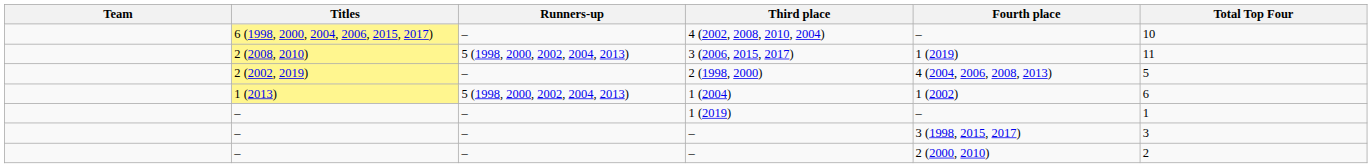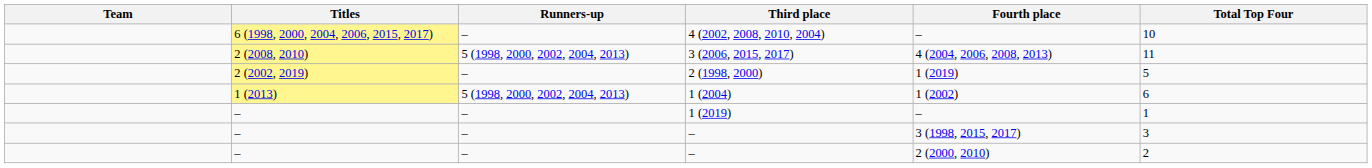 <table class="wikitable">
 <tr>
 <th width=15%>Team</th>
 <th width=15%>Titles</th>
 <th width=15%>Runners-up</th>
 <th width=15%>Third place</th>
 <th width=15%>Fourth place</th>
 <th width=15%>Total Top Four</th>
 </tr>
 <tr>
 <td></td>
 <td style=background:#fff68f>6 (<a href='#'>1998</a>, <a href='#'>2000</a>, <a href='#'>2004</a>, <a href='#'>2006</a>, <a href='#'>2015</a>, <a href='#'>2017</a>)</td>
 <td>–</td>
 <td>4 (<a href='#'>2002</a>, <a href='#'>2008</a>, <a href='#'>2010</a>, <a href='#'>2004</a>)</td>
 <td>–</td>
 <td>10</td>
 </tr>
 <tr>
 <td></td>
 <td style=background:#fff68f>2 (<a href='#'>2008</a>, <a href='#'>2010</a>)</td>
 <td>5 (<a href='#'>1998</a>, <a href='#'>2000</a>, <a href='#'>2002</a>, <a href='#'>2004</a>, <a href='#'>2013</a>)</td>
 <td>3 (<a href='#'>2006</a>, <a href='#'>2015</a>, <a href='#'>2017</a>)</td>
-<td>1 (<a href='#'>2019</a>)</td>
+<td>4 (<a href='#'>2004</a>, <a href='#'>2006</a>, <a href='#'>2008</a>, <a href='#'>2013</a>)</td>
 <td>11</td>
 </tr>
 <tr>
 <td></td>
 <td style=background:#fff68f>2 (<a href='#'>2002</a>, <a href='#'>2019</a>)</td>
 <td>–</td>
 <td>2 (<a href='#'>1998</a>, <a href='#'>2000</a>)</td>
-<td>4 (<a href='#'>2004</a>, <a href='#'>2006</a>, <a href='#'>2008</a>, <a href='#'>2013</a>)</td>
+<td>1 (<a href='#'>2019</a>)</td>
 <td>5</td>
 </tr>
 <tr>
 <td></td>
 <td style=background:#fff68f>1 (<a href='#'>2013</a>)</td>
 <td>5 (<a href='#'>1998</a>, <a href='#'>2000</a>, <a href='#'>2002</a>, <a href='#'>2004</a>, <a href='#'>2013</a>)</td>
 <td>1 (<a href='#'>2004</a>)</td>
 <td>1 (<a href='#'>2002</a>)</td>
 <td>6</td>
 </tr>
 <tr>
 <td></td>
 <td>–</td>
 <td>–</td>
 <td>1 (<a href='#'>2019</a>)</td>
 <td>–</td>
 <td>1</td>
 </tr>
 <tr>
 <td></td>
 <td>–</td>
 <td>–</td>
 <td>–</td>
 <td>3 (<a href='#'>1998</a>, <a href='#'>2015</a>, <a href='#'>2017</a>)</td>
 <td>3</td>
 </tr>
 <tr>
 <td></td>
 <td>–</td>
 <td>–</td>
 <td>–</td>
 <td>2 (<a href='#'>2000</a>, <a href='#'>2010</a>)</td>
 <td>2</td>
 </tr>
 </table>
